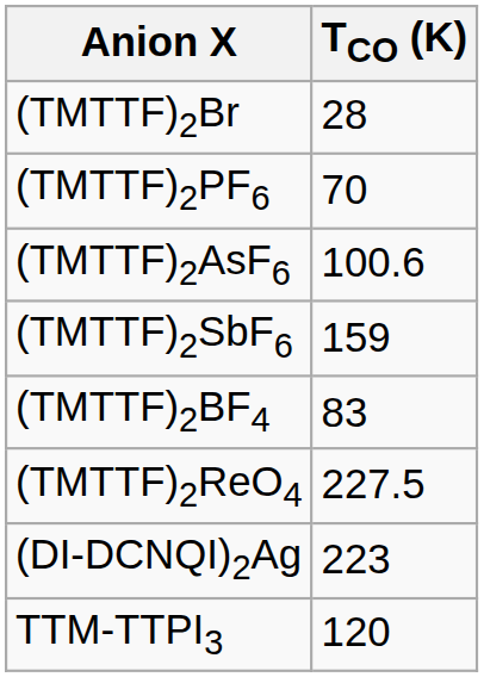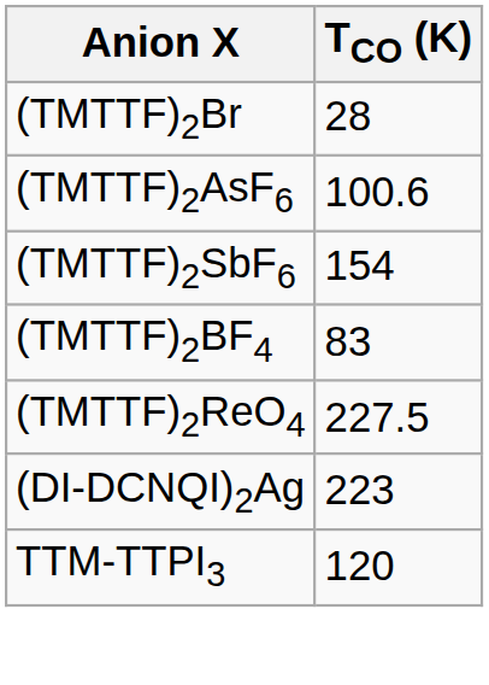 <table class="wikitable sortable">
 <tr>
 <th>Anion X</th>
 <th>T<sub>CO</sub> (K)</th>
 </tr>
 <tr>
 <td>(TMTTF)<sub>2</sub>Br</td>
 <td>28</td>
 </tr>
 <tr>
-<td>(TMTTF)<sub>2</sub>PF<sub>6</sub></td>
-<td>70</td>
-</tr>
-<tr>
 <td>(TMTTF)<sub>2</sub>AsF<sub>6</sub></td>
 <td>100.6</td>
 </tr>
 <tr>
 <td>(TMTTF)<sub>2</sub>SbF<sub>6</sub></td>
-<td>159</td>
+<td>154</td>
 </tr>
 <tr>
 <td>(TMTTF)<sub>2</sub>BF<sub>4</sub></td>
 <td>83</td>
 </tr>
 <tr>
 <td>(TMTTF)<sub>2</sub>ReO<sub>4</sub></td>
 <td>227.5</td>
 </tr>
 <tr>
 <td>(DI-DCNQI)<sub>2</sub>Ag</td>
 <td>223</td>
 </tr>
 <tr>
 <td>TTM-TTPI<sub>3</sub></td>
 <td>120</td>
 </tr>
 </table>
